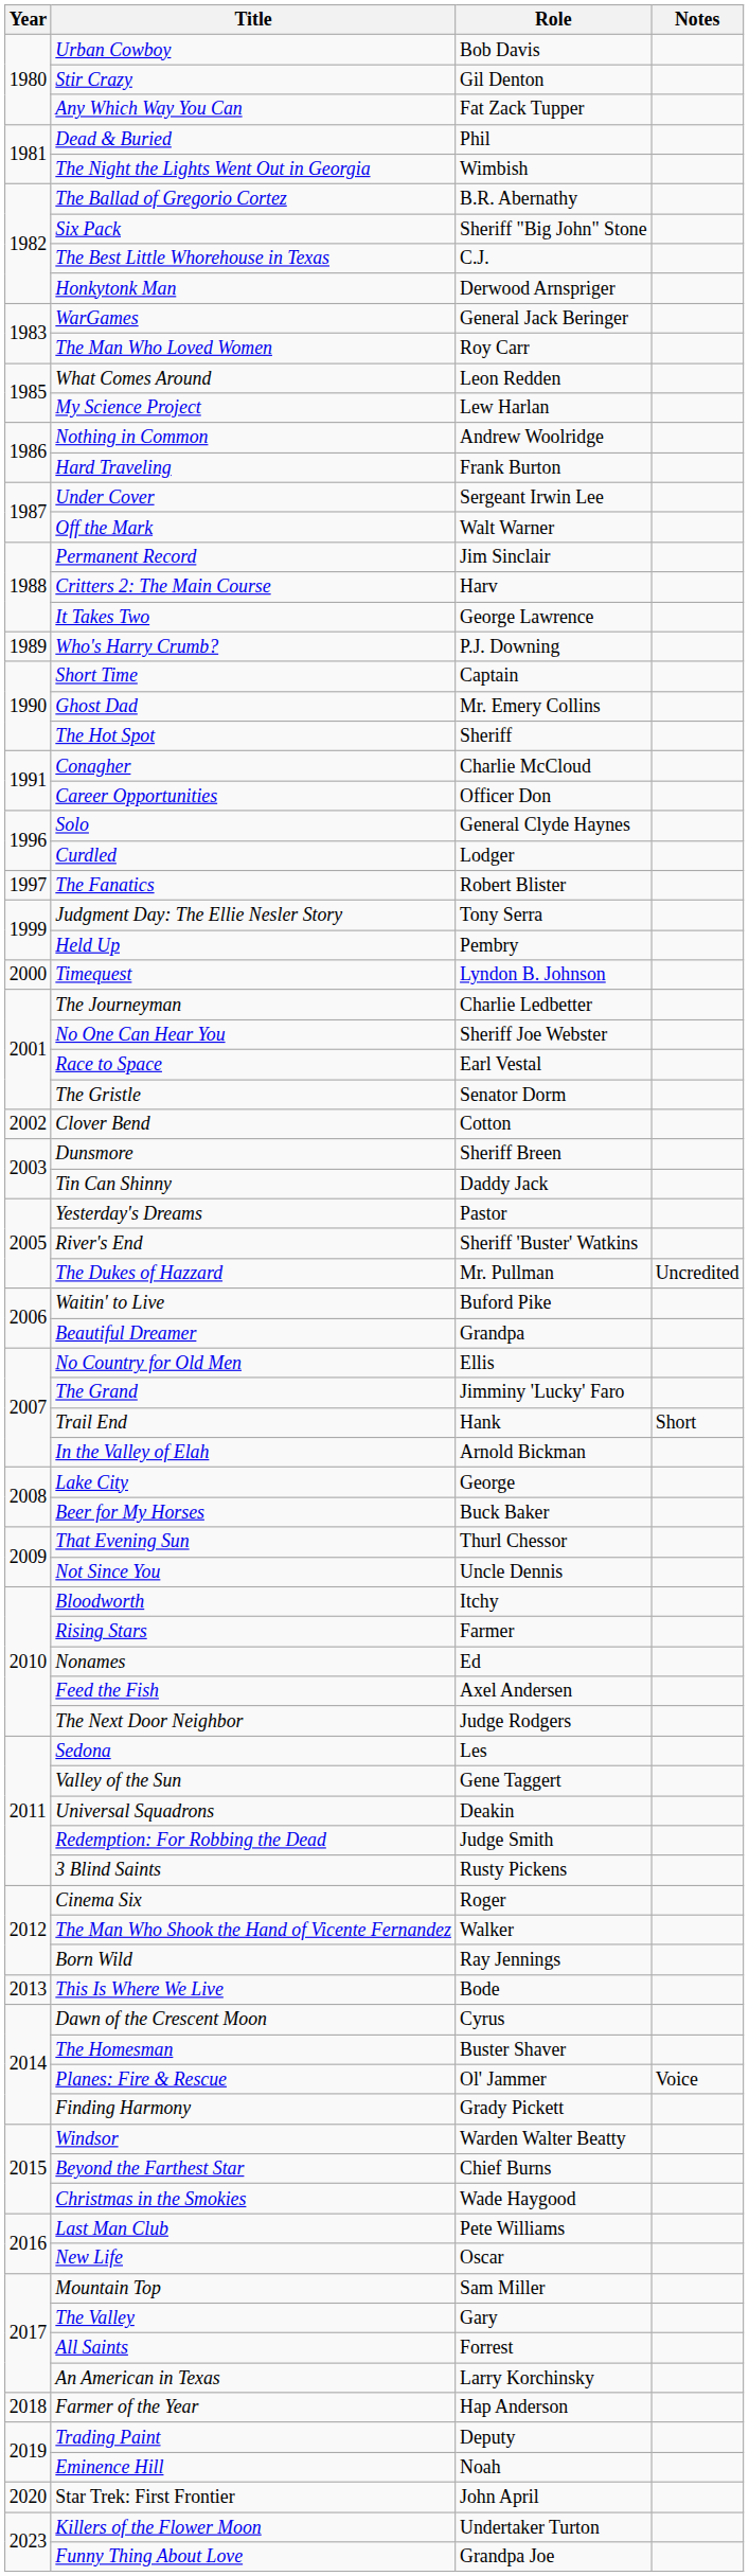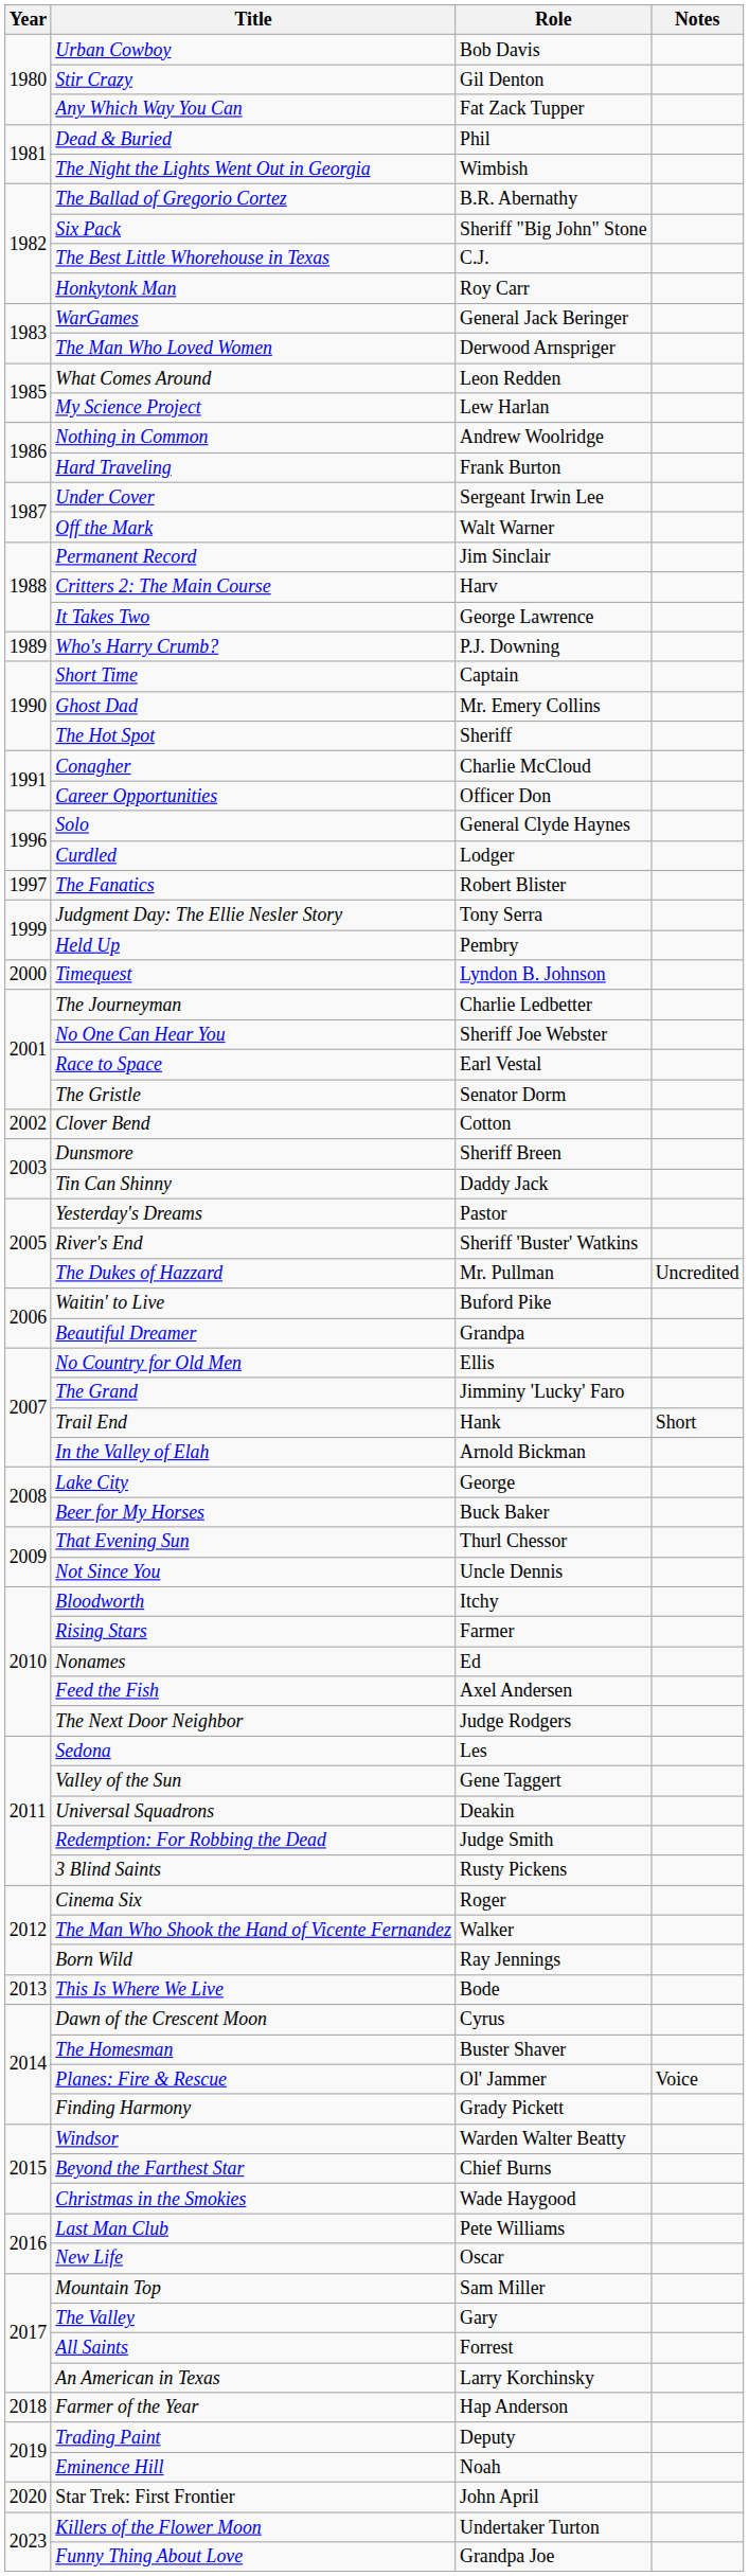 <table class="wikitable">
 <tr>
 <th>Year</th>
 <th>Title</th>
 <th>Role</th>
 <th>Notes</th>
 </tr>
 <tr>
 <td rowspan="3">1980</td>
 <td><em><a href='#'>Urban Cowboy</a></em></td>
 <td>Bob Davis</td>
 <td></td>
 </tr>
 <tr>
 <td><em><a href='#'>Stir Crazy</a></em></td>
 <td>Gil Denton</td>
 <td></td>
 </tr>
 <tr>
 <td><em><a href='#'>Any Which Way You Can</a></em></td>
 <td>Fat Zack Tupper</td>
 <td></td>
 </tr>
 <tr>
 <td rowspan="2">1981</td>
 <td><em><a href='#'>Dead & Buried</a></em></td>
 <td>Phil</td>
 <td></td>
 </tr>
 <tr>
 <td><em><a href='#'>The Night the Lights Went Out in Georgia</a></em></td>
 <td>Wimbish</td>
 <td></td>
 </tr>
 <tr>
 <td rowspan="4">1982</td>
 <td><em><a href='#'>The Ballad of Gregorio Cortez</a></em></td>
 <td>B.R. Abernathy</td>
 <td></td>
 </tr>
 <tr>
 <td><em><a href='#'>Six Pack</a></em></td>
 <td>Sheriff "Big John" Stone</td>
 <td></td>
 </tr>
 <tr>
 <td><em><a href='#'>The Best Little Whorehouse in Texas</a></em></td>
 <td>C.J.</td>
 <td></td>
 </tr>
 <tr>
 <td><em><a href='#'>Honkytonk Man</a></em></td>
-<td>Derwood Arnspriger</td>
+<td>Roy Carr</td>
 <td></td>
 </tr>
 <tr>
 <td rowspan="2">1983</td>
 <td><em><a href='#'>WarGames</a></em></td>
 <td>General Jack Beringer</td>
 <td></td>
 </tr>
 <tr>
 <td><em><a href='#'>The Man Who Loved Women</a></em></td>
-<td>Roy Carr</td>
+<td>Derwood Arnspriger</td>
 <td></td>
 </tr>
 <tr>
 <td rowspan="2">1985</td>
 <td><em>What Comes Around</em></td>
 <td>Leon Redden</td>
 <td></td>
 </tr>
 <tr>
 <td><em><a href='#'>My Science Project</a></em></td>
 <td>Lew Harlan</td>
 <td></td>
 </tr>
 <tr>
 <td rowspan="2">1986</td>
 <td><em><a href='#'>Nothing in Common</a></em></td>
 <td>Andrew Woolridge</td>
 <td></td>
 </tr>
 <tr>
 <td><em><a href='#'>Hard Traveling</a></em></td>
 <td>Frank Burton</td>
 <td></td>
 </tr>
 <tr>
 <td rowspan="2">1987</td>
 <td><em><a href='#'>Under Cover</a></em></td>
 <td>Sergeant Irwin Lee</td>
 <td></td>
 </tr>
 <tr>
 <td><em><a href='#'>Off the Mark</a></em></td>
 <td>Walt Warner</td>
 <td></td>
 </tr>
 <tr>
 <td rowspan="3">1988</td>
 <td><em><a href='#'>Permanent Record</a></em></td>
 <td>Jim Sinclair</td>
 <td></td>
 </tr>
 <tr>
 <td><em><a href='#'>Critters 2: The Main Course</a></em></td>
 <td>Harv</td>
 <td></td>
 </tr>
 <tr>
 <td><em><a href='#'>It Takes Two</a></em></td>
 <td>George Lawrence</td>
 <td></td>
 </tr>
 <tr>
 <td>1989</td>
 <td><em><a href='#'>Who's Harry Crumb?</a></em></td>
 <td>P.J. Downing</td>
 <td></td>
 </tr>
 <tr>
 <td rowspan="3">1990</td>
 <td><em><a href='#'>Short Time</a></em></td>
 <td>Captain</td>
 <td></td>
 </tr>
 <tr>
 <td><em><a href='#'>Ghost Dad</a></em></td>
 <td>Mr. Emery Collins</td>
 <td></td>
 </tr>
 <tr>
 <td><em><a href='#'>The Hot Spot</a></em></td>
 <td>Sheriff</td>
 <td></td>
 </tr>
 <tr>
 <td rowspan="2">1991</td>
 <td><em><a href='#'>Conagher</a></em></td>
 <td>Charlie McCloud</td>
 <td></td>
 </tr>
 <tr>
 <td><em><a href='#'>Career Opportunities</a></em></td>
 <td>Officer Don</td>
 <td></td>
 </tr>
 <tr>
 <td rowspan="2">1996</td>
 <td><em><a href='#'>Solo</a></em></td>
 <td>General Clyde Haynes</td>
 <td></td>
 </tr>
 <tr>
 <td><em><a href='#'>Curdled</a></em></td>
 <td>Lodger</td>
 <td></td>
 </tr>
 <tr>
 <td>1997</td>
 <td><em><a href='#'>The Fanatics</a></em></td>
 <td>Robert Blister</td>
 <td></td>
 </tr>
 <tr>
 <td rowspan="2">1999</td>
 <td><em>Judgment Day: The Ellie Nesler Story</em></td>
 <td>Tony Serra</td>
 <td></td>
 </tr>
 <tr>
 <td><em><a href='#'>Held Up</a></em></td>
 <td>Pembry</td>
 <td></td>
 </tr>
 <tr>
 <td>2000</td>
 <td><em><a href='#'>Timequest</a></em></td>
 <td><a href='#'>Lyndon B. Johnson</a></td>
 <td></td>
 </tr>
 <tr>
 <td rowspan="4">2001</td>
 <td><em>The Journeyman</em></td>
 <td>Charlie Ledbetter</td>
 <td></td>
 </tr>
 <tr>
 <td><em><a href='#'>No One Can Hear You</a></em></td>
 <td>Sheriff Joe Webster</td>
 <td></td>
 </tr>
 <tr>
 <td><em><a href='#'>Race to Space</a></em></td>
 <td>Earl Vestal</td>
 <td></td>
 </tr>
 <tr>
 <td><em>The Gristle</em></td>
 <td>Senator Dorm</td>
 <td></td>
 </tr>
 <tr>
 <td>2002</td>
 <td><em>Clover Bend</em></td>
 <td>Cotton</td>
 <td></td>
 </tr>
 <tr>
 <td rowspan="2">2003</td>
 <td><em>Dunsmore</em></td>
 <td>Sheriff Breen</td>
 <td></td>
 </tr>
 <tr>
 <td><em>Tin Can Shinny</em></td>
 <td>Daddy Jack</td>
 <td></td>
 </tr>
 <tr>
 <td rowspan="3">2005</td>
 <td><em>Yesterday's Dreams</em></td>
 <td>Pastor</td>
 <td></td>
 </tr>
 <tr>
 <td><em>River's End</em></td>
 <td>Sheriff 'Buster' Watkins</td>
 <td></td>
 </tr>
 <tr>
 <td><em><a href='#'>The Dukes of Hazzard</a></em></td>
 <td>Mr. Pullman</td>
 <td>Uncredited</td>
 </tr>
 <tr>
 <td rowspan="2">2006</td>
 <td><em>Waitin' to Live</em></td>
 <td>Buford Pike</td>
 <td></td>
 </tr>
 <tr>
 <td><em><a href='#'>Beautiful Dreamer</a></em></td>
 <td>Grandpa</td>
 <td></td>
 </tr>
 <tr>
 <td rowspan="4">2007</td>
 <td><em><a href='#'>No Country for Old Men</a></em></td>
 <td>Ellis</td>
 <td></td>
 </tr>
 <tr>
 <td><em><a href='#'>The Grand</a></em></td>
 <td>Jimminy 'Lucky' Faro</td>
 <td></td>
 </tr>
 <tr>
 <td><em>Trail End</em></td>
 <td>Hank</td>
 <td>Short</td>
 </tr>
 <tr>
 <td><em><a href='#'>In the Valley of Elah</a></em></td>
 <td>Arnold Bickman</td>
 <td></td>
 </tr>
 <tr>
 <td rowspan="2">2008</td>
 <td><em><a href='#'>Lake City</a></em></td>
 <td>George</td>
 <td></td>
 </tr>
 <tr>
 <td><em><a href='#'>Beer for My Horses</a></em></td>
 <td>Buck Baker</td>
 <td></td>
 </tr>
 <tr>
 <td rowspan="2">2009</td>
 <td><em><a href='#'>That Evening Sun</a></em></td>
 <td>Thurl Chessor</td>
 <td></td>
 </tr>
 <tr>
 <td><em><a href='#'>Not Since You</a></em></td>
 <td>Uncle Dennis</td>
 <td></td>
 </tr>
 <tr>
 <td rowspan="5">2010</td>
 <td><em><a href='#'>Bloodworth</a></em></td>
 <td>Itchy</td>
 <td></td>
 </tr>
 <tr>
 <td><em><a href='#'>Rising Stars</a></em></td>
 <td>Farmer</td>
 <td></td>
 </tr>
 <tr>
 <td><em>Nonames</em></td>
 <td>Ed</td>
 <td></td>
 </tr>
 <tr>
 <td><em><a href='#'>Feed the Fish</a></em></td>
 <td>Axel Andersen</td>
 <td></td>
 </tr>
 <tr>
 <td><em>The Next Door Neighbor</em></td>
 <td>Judge Rodgers</td>
 <td></td>
 </tr>
 <tr>
 <td rowspan="5">2011</td>
 <td><em><a href='#'>Sedona</a></em></td>
 <td>Les</td>
 <td></td>
 </tr>
 <tr>
 <td><em>Valley of the Sun</em></td>
 <td>Gene Taggert</td>
 <td></td>
 </tr>
 <tr>
 <td><em>Universal Squadrons</em></td>
 <td>Deakin</td>
 <td></td>
 </tr>
 <tr>
 <td><em><a href='#'>Redemption: For Robbing the Dead</a></em></td>
 <td>Judge Smith</td>
 <td></td>
 </tr>
 <tr>
 <td><em>3 Blind Saints</em></td>
 <td>Rusty Pickens</td>
 <td></td>
 </tr>
 <tr>
 <td rowspan="3">2012</td>
 <td><em>Cinema Six</em></td>
 <td>Roger</td>
 <td></td>
 </tr>
 <tr>
 <td><em><a href='#'>The Man Who Shook the Hand of Vicente Fernandez</a></em></td>
 <td>Walker</td>
 <td></td>
 </tr>
 <tr>
 <td><em>Born Wild</em></td>
 <td>Ray Jennings</td>
 <td></td>
 </tr>
 <tr>
 <td>2013</td>
 <td><em><a href='#'>This Is Where We Live</a></em></td>
 <td>Bode</td>
 <td></td>
 </tr>
 <tr>
 <td rowspan="4">2014</td>
 <td><em>Dawn of the Crescent Moon</em></td>
 <td>Cyrus</td>
 <td></td>
 </tr>
 <tr>
 <td><em><a href='#'>The Homesman</a></em></td>
 <td>Buster Shaver</td>
 <td></td>
 </tr>
 <tr>
 <td><em><a href='#'>Planes: Fire & Rescue</a></em></td>
 <td>Ol' Jammer</td>
 <td>Voice</td>
 </tr>
 <tr>
 <td><em>Finding Harmony</em></td>
 <td>Grady Pickett</td>
 <td></td>
 </tr>
 <tr>
 <td rowspan="3">2015</td>
 <td><em><a href='#'>Windsor</a></em></td>
 <td>Warden Walter Beatty</td>
 <td></td>
 </tr>
 <tr>
 <td><em><a href='#'>Beyond the Farthest Star</a></em></td>
 <td>Chief Burns</td>
 <td></td>
 </tr>
 <tr>
 <td><em><a href='#'>Christmas in the Smokies</a></em></td>
 <td>Wade Haygood</td>
 <td></td>
 </tr>
 <tr>
 <td rowspan="2">2016</td>
 <td><em><a href='#'>Last Man Club</a></em></td>
 <td>Pete Williams</td>
 <td></td>
 </tr>
 <tr>
 <td><em><a href='#'>New Life</a></em></td>
 <td>Oscar</td>
 <td></td>
 </tr>
 <tr>
 <td rowspan="4">2017</td>
 <td><em>Mountain Top</em></td>
 <td>Sam Miller</td>
 <td></td>
 </tr>
 <tr>
 <td><em><a href='#'>The Valley</a></em></td>
 <td>Gary</td>
 <td></td>
 </tr>
 <tr 2017 mountain top>
 <td><em><a href='#'>All Saints</a></em></td>
 <td>Forrest</td>
 <td></td>
 </tr>
 <tr>
 <td><em>An American in Texas</em></td>
 <td>Larry Korchinsky</td>
 <td></td>
 </tr>
 <tr>
 <td>2018</td>
 <td><em>Farmer of the Year</em></td>
 <td>Hap Anderson</td>
 <td></td>
 </tr>
 <tr>
 <td rowspan="2">2019</td>
 <td><em><a href='#'>Trading Paint</a></em></td>
 <td>Deputy</td>
 <td></td>
 </tr>
 <tr>
 <td><em><a href='#'>Eminence Hill</a></em></td>
 <td>Noah</td>
 <td></td>
 </tr>
 <tr>
 <td>2020</td>
 <td>Star Trek: First Frontier</td>
 <td>John April</td>
 <td></td>
 </tr>
 <tr>
 <td rowspan="2">2023</td>
 <td><em><a href='#'>Killers of the Flower Moon</a></em></td>
 <td>Undertaker Turton</td>
 <td></td>
 </tr>
 <tr>
 <td><em><a href='#'>Funny Thing About Love</a></em></td>
 <td>Grandpa Joe</td>
 <td></td>
 </tr>
 <tr>
 </tr>
 </table>
